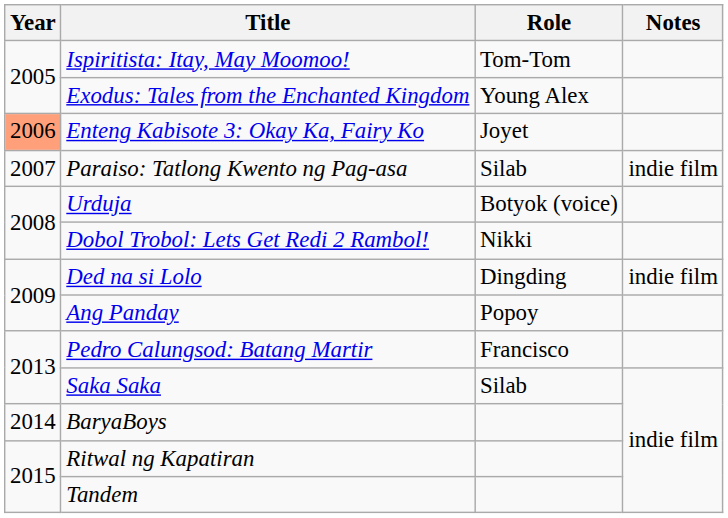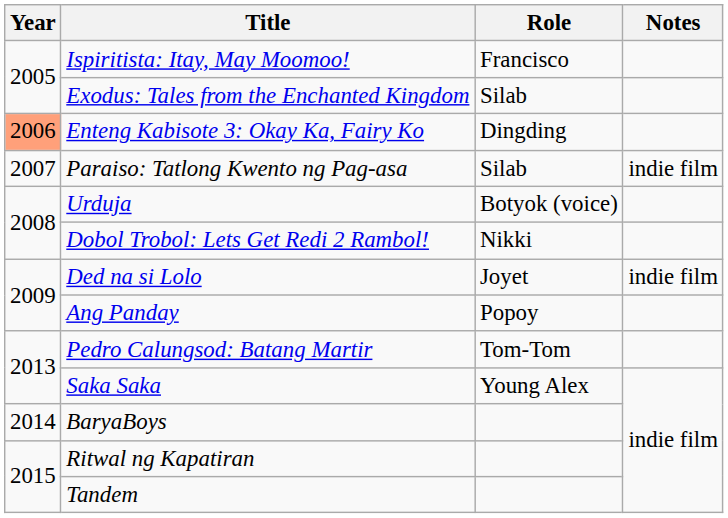 <table class="wikitable">
 <tr>
 <th>Year</th>
 <th>Title</th>
 <th>Role</th>
 <th>Notes</th>
 </tr>
 <tr>
 <td rowspan="2">2005</td>
 <td><em><a href='#'>Ispiritista: Itay, May Moomoo!</a></em></td>
-<td>Tom-Tom</td>
+<td>Francisco</td>
 <td></td>
 </tr>
 <tr>
 <td><em><a href='#'>Exodus: Tales from the Enchanted Kingdom</a></em></td>
-<td>Young Alex</td>
+<td>Silab</td>
 <td></td>
 </tr>
 <tr>
 <td style="background: lightsalmon;">2006</td>
 <td><em><a href='#'>Enteng Kabisote 3: Okay Ka, Fairy Ko</a></em></td>
-<td>Joyet</td>
+<td>Dingding</td>
 <td></td>
 </tr>
 <tr>
 <td>2007</td>
 <td><em>Paraiso: Tatlong Kwento ng Pag-asa</em></td>
 <td>Silab</td>
 <td>indie film</td>
 </tr>
 <tr>
 <td rowspan="2">2008</td>
 <td><em><a href='#'>Urduja</a></em></td>
 <td>Botyok (voice)</td>
 <td></td>
 </tr>
 <tr>
 <td><em><a href='#'>Dobol Trobol: Lets Get Redi 2 Rambol!</a></em></td>
 <td>Nikki</td>
 <td></td>
 </tr>
 <tr>
 <td rowspan="2">2009</td>
 <td><em><a href='#'>Ded na si Lolo</a></em></td>
-<td>Dingding</td>
+<td>Joyet</td>
 <td>indie film</td>
 </tr>
 <tr>
 <td><em><a href='#'>Ang Panday</a></em></td>
 <td>Popoy</td>
 <td></td>
 </tr>
 <tr>
 <td rowspan="2">2013</td>
 <td><em><a href='#'>Pedro Calungsod: Batang Martir</a></em></td>
-<td>Francisco</td>
+<td>Tom-Tom</td>
 <td></td>
 </tr>
 <tr>
 <td><em><a href='#'>Saka Saka</a></em></td>
-<td>Silab</td>
+<td>Young Alex</td>
 <td rowspan="4">indie film</td>
 </tr>
 <tr>
 <td>2014</td>
 <td><em>BaryaBoys</em></td>
 <td></td>
 </tr>
 <tr>
 <td rowspan="2">2015</td>
 <td><em>Ritwal ng Kapatiran </em></td>
 <td></td>
 </tr>
 <tr>
 <td><em>Tandem</em></td>
 <td></td>
 </tr>
 </table>
